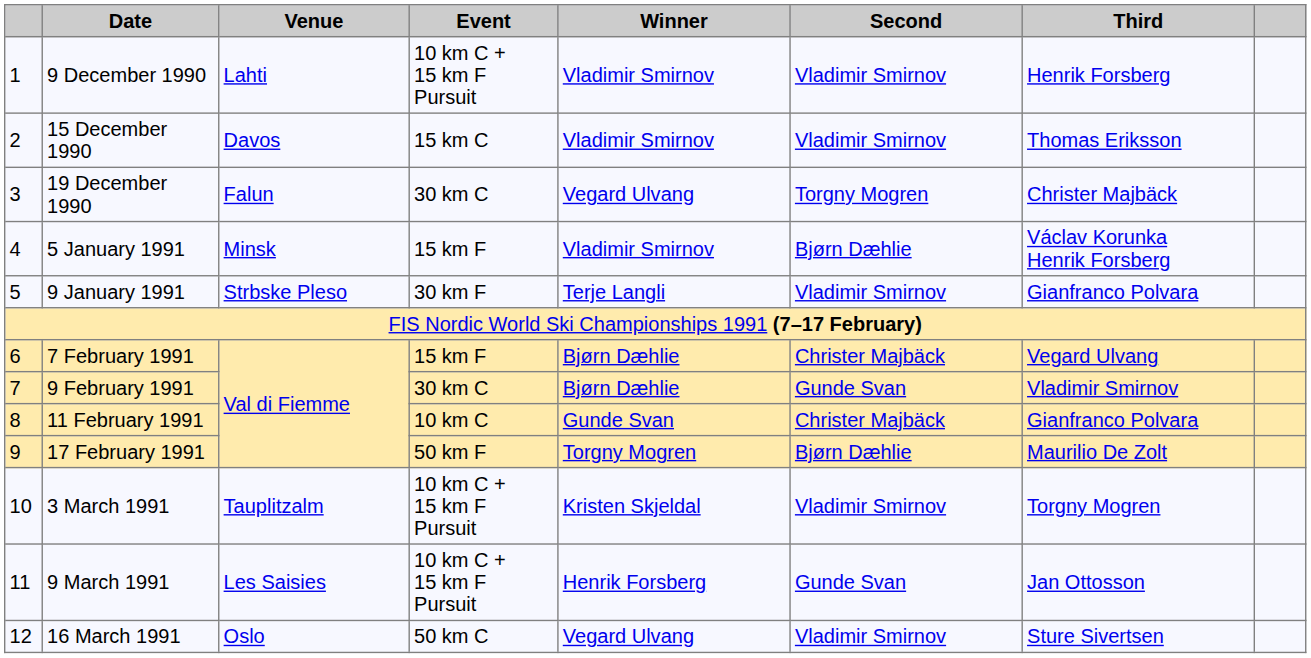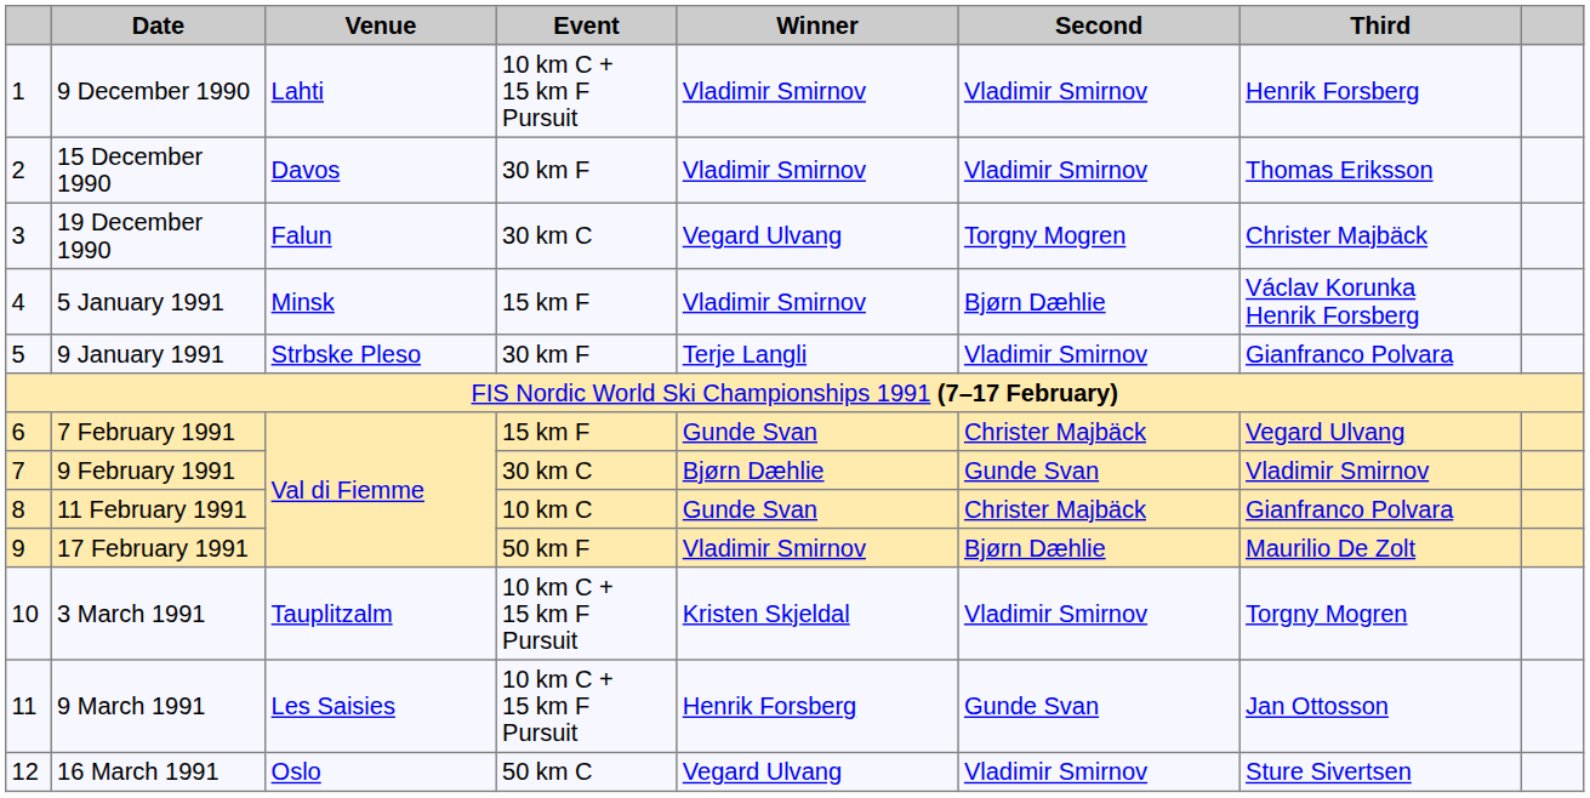 <table bgcolor="#f7f8ff" cellpadding="3" cellspacing="0" border="1" style="font-size: 90%; border: gray solid 1px; border-collapse: collapse;">
 <tr bgcolor="#CCCCCC">
 <td align="center" width="20"><strong></strong></td>
 <td align="center" width="120"><strong>Date</strong></td>
 <td align="center" width="130"><strong>Venue</strong></td>
 <td align="center" width="100"><strong>Event</strong></td>
 <td align="center" width="160"><strong>Winner</strong></td>
 <td align="center" width="160"><strong>Second</strong></td>
 <td align="center" width="160"><strong>Third</strong></td>
 <td align="center" width="30"><strong></strong></td>
 </tr>
 <tr align="left">
 <td>1</td>
 <td>9 December 1990</td>
 <td> <a href='#'>Lahti</a></td>
 <td>10 km C + 15 km F Pursuit</td>
 <td> <a href='#'>Vladimir Smirnov</a></td>
 <td> <a href='#'>Vladimir Smirnov</a></td>
 <td> <a href='#'>Henrik Forsberg</a></td>
 <td></td>
 </tr>
 <tr align="left">
 <td>2</td>
 <td>15 December 1990</td>
 <td> <a href='#'>Davos</a></td>
-<td>15 km C</td>
+<td>30 km F</td>
 <td> <a href='#'>Vladimir Smirnov</a></td>
 <td> <a href='#'>Vladimir Smirnov</a></td>
 <td> <a href='#'>Thomas Eriksson</a></td>
 <td></td>
 </tr>
 <tr align="left">
 <td>3</td>
 <td>19 December 1990</td>
 <td> <a href='#'>Falun</a></td>
 <td>30 km C</td>
 <td> <a href='#'>Vegard Ulvang</a></td>
 <td> <a href='#'>Torgny Mogren</a></td>
 <td> <a href='#'>Christer Majbäck</a></td>
 <td></td>
 </tr>
 <tr align="left">
 <td>4</td>
 <td>5 January 1991</td>
 <td> <a href='#'>Minsk</a></td>
 <td>15 km F</td>
 <td> <a href='#'>Vladimir Smirnov</a></td>
 <td> <a href='#'>Bjørn Dæhlie</a></td>
 <td> <a href='#'>Václav Korunka</a><br> <a href='#'>Henrik Forsberg</a></td>
 <td></td>
 </tr>
 <tr align="left">
 <td>5</td>
 <td>9 January 1991</td>
 <td> <a href='#'>Strbske Pleso</a></td>
 <td>30 km F</td>
 <td> <a href='#'>Terje Langli</a></td>
 <td> <a href='#'>Vladimir Smirnov</a></td>
 <td> <a href='#'>Gianfranco Polvara</a></td>
 <td></td>
 </tr>
 <tr style="background:#FFEBAD">
 <td colspan="9" align="center"><a href='#'>FIS Nordic World Ski Championships 1991</a> <strong>(7–17 February)</strong></td>
 </tr>
 <tr style="background:#FFEBAD">
 <td>6</td>
 <td>7 February 1991</td>
 <td rowspan="4"> <a href='#'>Val di Fiemme</a></td>
 <td>15 km F</td>
-<td> <a href='#'>Bjørn Dæhlie</a></td>
+<td> <a href='#'>Gunde Svan</a></td>
 <td> <a href='#'>Christer Majbäck</a></td>
 <td> <a href='#'>Vegard Ulvang</a></td>
 <td></td>
 </tr>
 <tr style="background:#FFEBAD">
 <td>7</td>
 <td>9 February 1991</td>
 <td>30 km C</td>
 <td> <a href='#'>Bjørn Dæhlie</a></td>
 <td> <a href='#'>Gunde Svan</a></td>
 <td> <a href='#'>Vladimir Smirnov</a></td>
 <td></td>
 </tr>
 <tr style="background:#FFEBAD">
 <td>8</td>
 <td>11 February 1991</td>
 <td>10 km C</td>
 <td> <a href='#'>Gunde Svan</a></td>
 <td> <a href='#'>Christer Majbäck</a></td>
 <td> <a href='#'>Gianfranco Polvara</a></td>
 <td></td>
 </tr>
 <tr style="background:#FFEBAD">
 <td>9</td>
 <td>17 February 1991</td>
 <td>50 km F</td>
-<td> <a href='#'>Torgny Mogren</a></td>
+<td> <a href='#'>Vladimir Smirnov</a></td>
 <td> <a href='#'>Bjørn Dæhlie</a></td>
 <td> <a href='#'>Maurilio De Zolt</a></td>
 <td></td>
 </tr>
 <tr align="left">
 <td>10</td>
 <td>3 March 1991</td>
 <td> <a href='#'>Tauplitzalm</a></td>
 <td>10 km C + 15 km F Pursuit</td>
 <td> <a href='#'>Kristen Skjeldal</a></td>
 <td> <a href='#'>Vladimir Smirnov</a></td>
 <td> <a href='#'>Torgny Mogren</a></td>
 <td></td>
 </tr>
 <tr align="left">
 <td>11</td>
 <td>9 March 1991</td>
 <td> <a href='#'>Les Saisies</a></td>
 <td>10 km C + 15 km F Pursuit</td>
 <td> <a href='#'>Henrik Forsberg</a></td>
 <td> <a href='#'>Gunde Svan</a></td>
 <td> <a href='#'>Jan Ottosson</a></td>
 <td></td>
 </tr>
 <tr align="left">
 <td>12</td>
 <td>16 March 1991</td>
 <td> <a href='#'>Oslo</a></td>
 <td>50 km C</td>
 <td> <a href='#'>Vegard Ulvang</a></td>
 <td> <a href='#'>Vladimir Smirnov</a></td>
 <td> <a href='#'>Sture Sivertsen</a></td>
 <td></td>
 </tr>
 </table>
